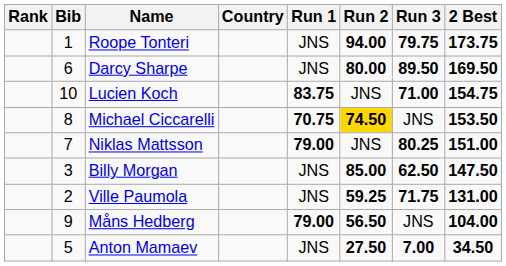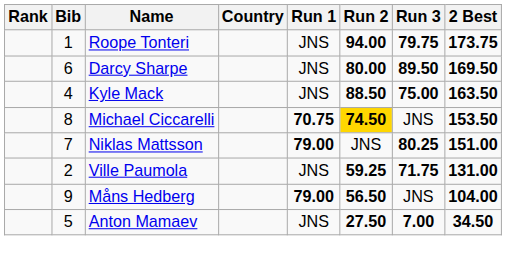 <table class="wikitable sortable" style="text-align:center">
 <tr>
 <th>Rank</th>
 <th>Bib</th>
 <th>Name</th>
 <th>Country</th>
 <th>Run 1</th>
 <th>Run 2</th>
 <th>Run 3</th>
 <th>2 Best</th>
 </tr>
 <tr>
 <td></td>
 <td>1</td>
 <td align=left><a href='#'>Roope Tonteri</a></td>
 <td align=left></td>
 <td>JNS</td>
 <td><strong>94.00</strong></td>
 <td><strong>79.75</strong></td>
 <td><strong>173.75</strong></td>
 </tr>
 <tr>
 <td></td>
 <td>6</td>
 <td align=left><a href='#'>Darcy Sharpe</a></td>
 <td align=left></td>
 <td>JNS</td>
 <td><strong>80.00</strong></td>
 <td><strong>89.50</strong></td>
 <td><strong>169.50</strong></td>
 </tr>
 <tr>
 <td></td>
-<td>10</td>
-<td align=left><a href='#'>Lucien Koch</a></td>
+<td>4</td>
+<td align=left><a href='#'>Kyle Mack</a></td>
 <td align=left></td>
-<td><strong>83.75</strong></td>
 <td>JNS</td>
-<td><strong>71.00</strong></td>
-<td><strong>154.75</strong></td>
+<td><strong>88.50</strong></td>
+<td><strong>75.00</strong></td>
+<td><strong>163.50</strong></td>
 </tr>
 <tr>
 <td></td>
 <td>8</td>
 <td align=left><a href='#'>Michael Ciccarelli</a></td>
 <td align=left></td>
 <td><strong>70.75</strong></td>
 <td style="background: gold;"><strong>74.50</strong></td>
 <td>JNS</td>
 <td><strong>153.50</strong></td>
 </tr>
 <tr>
 <td></td>
 <td>7</td>
 <td align=left><a href='#'>Niklas Mattsson</a></td>
 <td align=left></td>
 <td><strong>79.00</strong></td>
 <td>JNS</td>
 <td><strong>80.25</strong></td>
 <td><strong>151.00</strong></td>
-</tr>
-<tr>
-<td></td>
-<td>3</td>
-<td align=left><a href='#'>Billy Morgan</a></td>
-<td align=left></td>
-<td>JNS</td>
-<td><strong>85.00</strong></td>
-<td><strong>62.50</strong></td>
-<td><strong>147.50</strong></td>
 </tr>
 <tr>
 <td></td>
 <td>2</td>
 <td align=left><a href='#'>Ville Paumola</a></td>
 <td align=left></td>
 <td>JNS</td>
 <td><strong>59.25</strong></td>
 <td><strong>71.75</strong></td>
 <td><strong>131.00</strong></td>
 </tr>
 <tr>
 <td></td>
 <td>9</td>
 <td align=left><a href='#'>Måns Hedberg</a></td>
 <td align=left></td>
 <td><strong>79.00</strong></td>
 <td><strong>56.50</strong></td>
 <td>JNS</td>
 <td><strong>104.00</strong></td>
 </tr>
 <tr>
 <td></td>
 <td>5</td>
 <td align=left><a href='#'>Anton Mamaev</a></td>
 <td align=left></td>
 <td>JNS</td>
 <td><strong>27.50</strong></td>
 <td><strong>7.00</strong></td>
 <td><strong>34.50</strong></td>
 </tr>
 </table>
